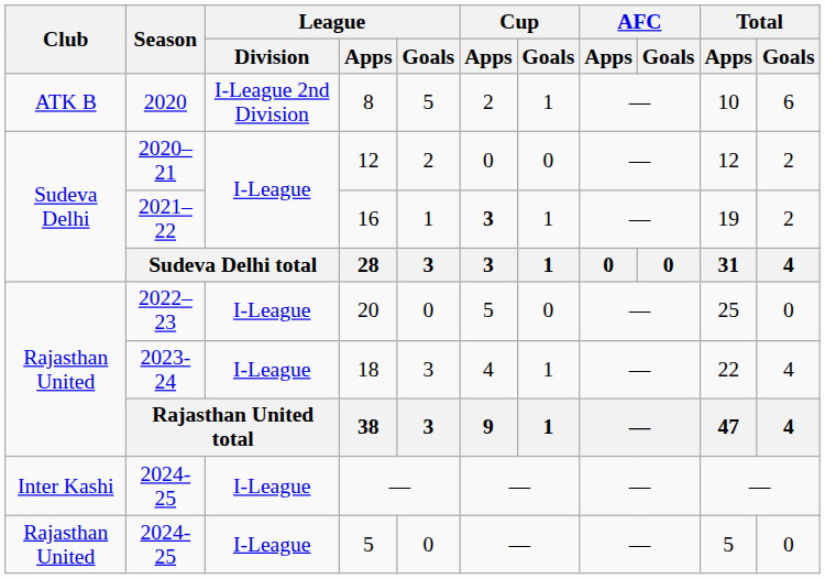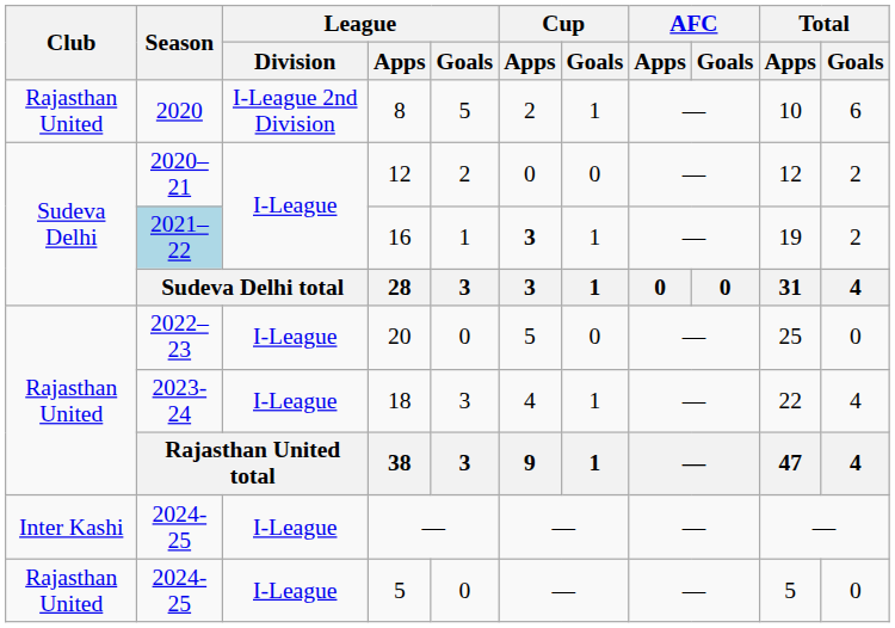 <table class="wikitable" style="text-align: center;">
 <tr>
 <th rowspan="2">Club</th>
 <th rowspan="2">Season</th>
 <th colspan="3">League</th>
 <th colspan="2">Cup</th>
 <th colspan="2"><a href='#'>AFC</a></th>
 <th colspan="2">Total</th>
 </tr>
 <tr>
 <th>Division</th>
 <th>Apps</th>
 <th>Goals</th>
 <th>Apps</th>
 <th>Goals</th>
 <th>Apps</th>
 <th>Goals</th>
 <th>Apps</th>
 <th>Goals</th>
 </tr>
 <tr>
-<td rowspan="1"><a href='#'>ATK B</a></td>
+<td><a href='#'>Rajasthan United</a></td>
 <td><a href='#'>2020</a></td>
 <td rowspan="1"><a href='#'>I-League 2nd Division</a></td>
 <td>8</td>
 <td>5</td>
 <td>2</td>
 <td>1</td>
 <td colspan="2">—</td>
 <td>10</td>
 <td>6</td>
 </tr>
 <tr>
 <td rowspan="3"><a href='#'>Sudeva Delhi</a></td>
 <td><a href='#'>2020–21</a></td>
 <td rowspan="2"><a href='#'>I-League</a></td>
 <td>12</td>
 <td>2</td>
 <td>0</td>
 <td>0</td>
 <td colspan="2">—</td>
 <td>12</td>
 <td>2</td>
 </tr>
 <tr>
-<td><a href='#'>2021–22</a></td>
+<td style="background: lightblue;"><a href='#'>2021–22</a></td>
 <td>16</td>
 <td>1</td>
 <td><strong>3</strong></td>
 <td>1</td>
 <td colspan="2">—</td>
 <td>19</td>
 <td>2</td>
 </tr>
 <tr>
 <th colspan="2">Sudeva Delhi total</th>
 <th>28</th>
 <th>3</th>
 <th>3</th>
 <th>1</th>
 <th>0</th>
 <th>0</th>
 <th>31</th>
 <th>4</th>
 </tr>
 <tr>
 <td rowspan="3"><a href='#'>Rajasthan United</a></td>
 <td><a href='#'>2022–23</a></td>
 <td><a href='#'>I-League</a></td>
 <td>20</td>
 <td>0</td>
 <td>5</td>
 <td>0</td>
 <td colspan="2">—</td>
 <td>25</td>
 <td>0</td>
 </tr>
 <tr>
 <td><a href='#'>2023-24</a></td>
 <td><a href='#'>I-League</a></td>
 <td>18</td>
 <td>3</td>
 <td>4</td>
 <td>1</td>
 <td colspan="2">—</td>
 <td>22</td>
 <td>4</td>
 </tr>
 <tr>
 <th colspan="2">Rajasthan United total</th>
 <th>38</th>
 <th>3</th>
 <th>9</th>
 <th>1</th>
 <th colspan="2">—</th>
 <th>47</th>
 <th>4</th>
 </tr>
 <tr>
 <td><a href='#'>Inter Kashi</a></td>
 <td><a href='#'>2024-25</a></td>
 <td><a href='#'>I-League</a></td>
 <td colspan="2">—</td>
 <td colspan="2">—</td>
 <td colspan="2">—</td>
 <td colspan="2">—</td>
 </tr>
 <tr>
 <td><a href='#'>Rajasthan United</a></td>
 <td><a href='#'>2024-25</a></td>
 <td><a href='#'>I-League</a></td>
 <td>5</td>
 <td>0</td>
 <td colspan="2">—</td>
 <td colspan="2">—</td>
 <td>5</td>
 <td>0</td>
 </tr>
 </table>
